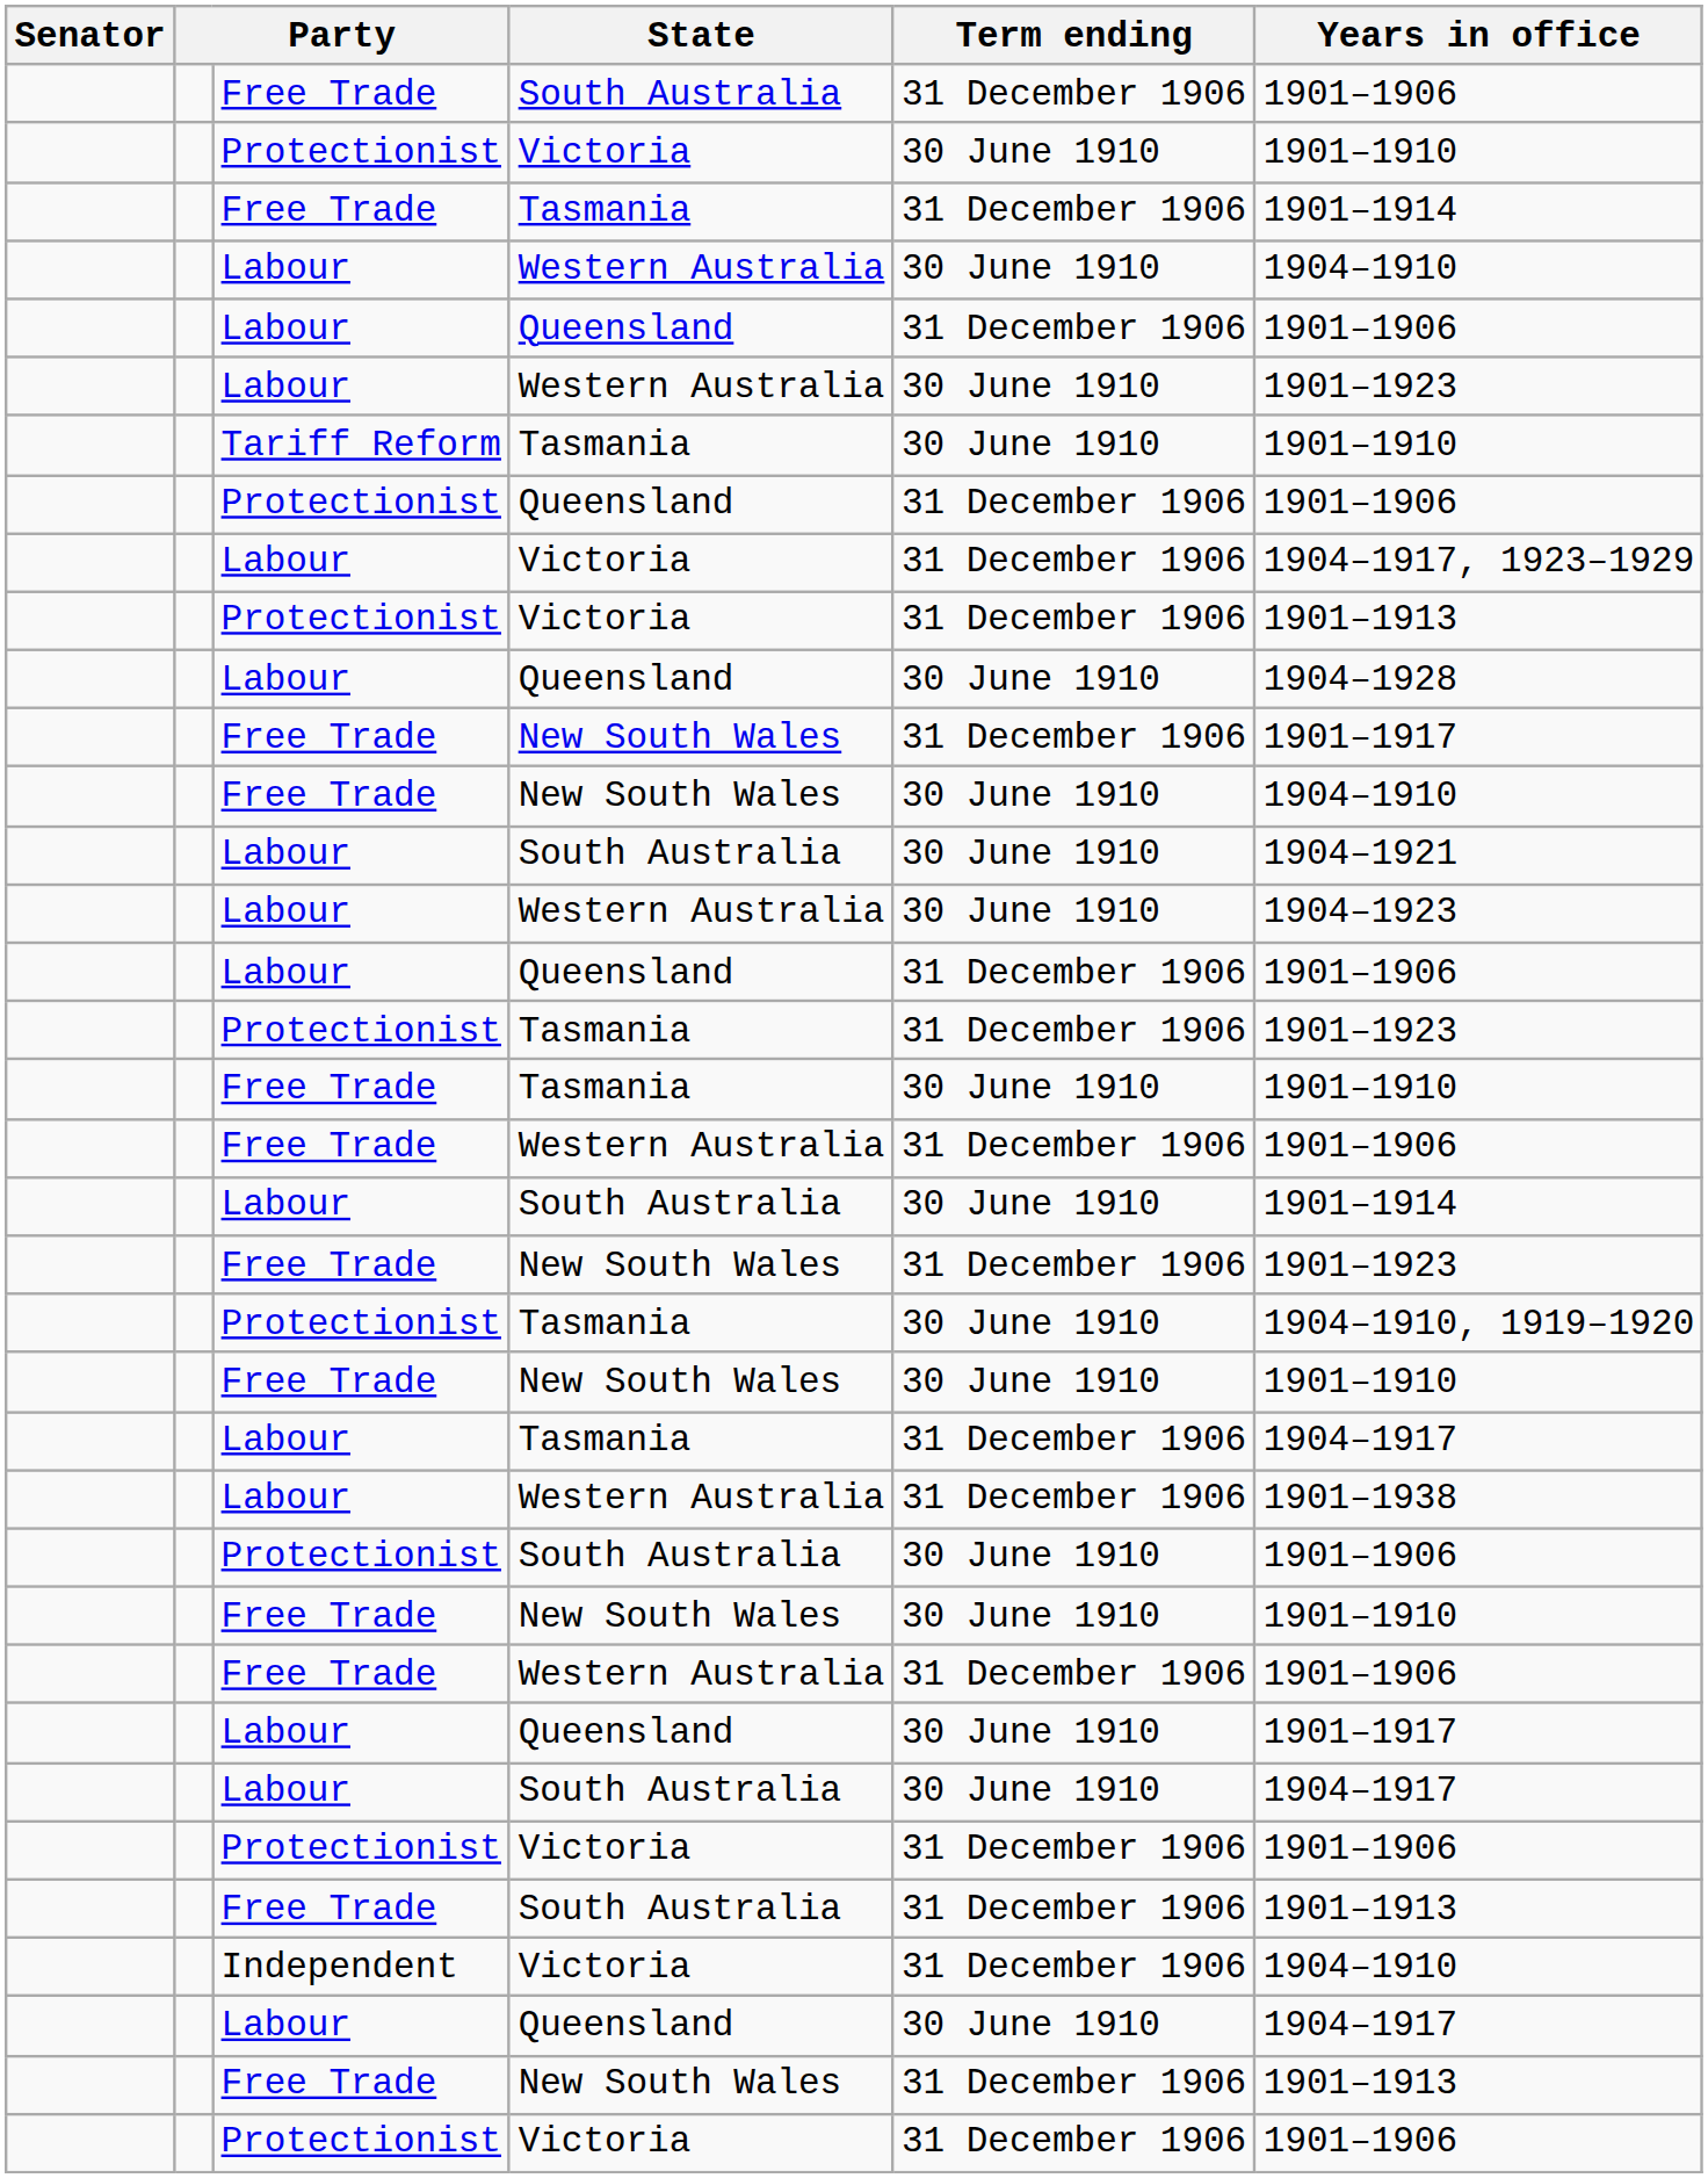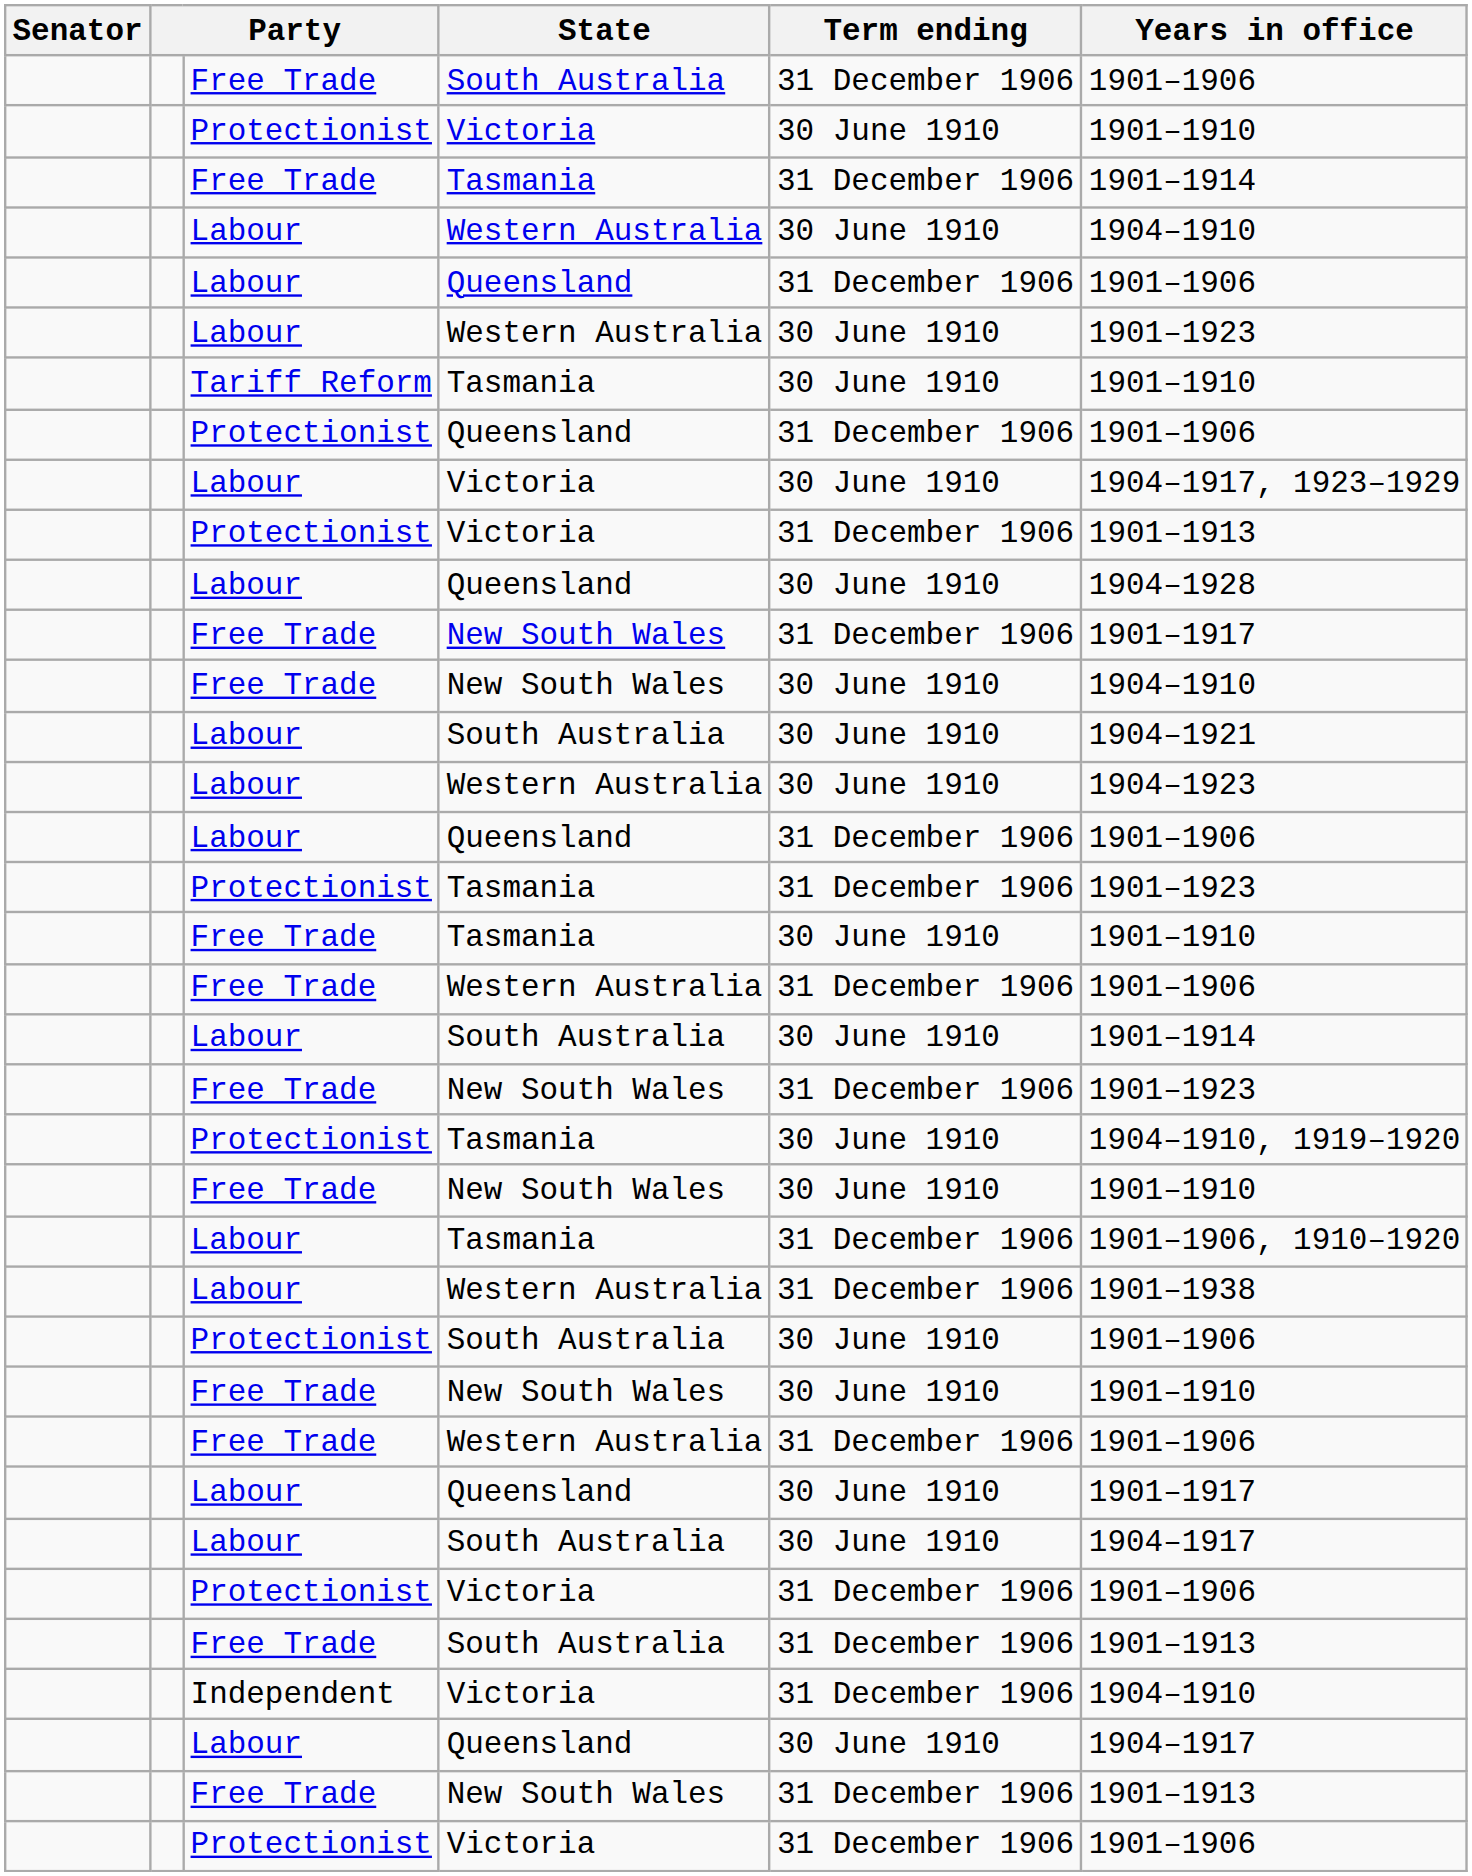 <table class="wikitable sortable">
 <tr>
 <th>Senator</th>
 <th colspan=2>Party</th>
 <th>State</th>
 <th>Term ending</th>
 <th>Years in office</th>
 </tr>
 <tr>
 <td></td>
 <td> </td>
 <td><a href='#'>Free Trade</a></td>
 <td><a href='#'>South Australia</a></td>
 <td>31 December 1906</td>
 <td>1901–1906</td>
 </tr>
 <tr>
 <td></td>
 <td> </td>
 <td><a href='#'>Protectionist</a></td>
 <td><a href='#'>Victoria</a></td>
 <td>30 June 1910</td>
 <td>1901–1910</td>
 </tr>
 <tr>
 <td></td>
 <td> </td>
 <td><a href='#'>Free Trade</a></td>
 <td><a href='#'>Tasmania</a></td>
 <td>31 December 1906</td>
 <td>1901–1914</td>
 </tr>
 <tr>
 <td></td>
 <td> </td>
 <td><a href='#'>Labour</a></td>
 <td><a href='#'>Western Australia</a></td>
 <td>30 June 1910</td>
 <td>1904–1910</td>
 </tr>
 <tr>
 <td></td>
 <td> </td>
 <td><a href='#'>Labour</a></td>
 <td><a href='#'>Queensland</a></td>
 <td>31 December 1906</td>
 <td>1901–1906</td>
 </tr>
 <tr>
 <td></td>
 <td> </td>
 <td><a href='#'>Labour</a></td>
 <td>Western Australia</td>
 <td>30 June 1910</td>
 <td>1901–1923</td>
 </tr>
 <tr>
 <td></td>
 <td> </td>
 <td><a href='#'>Tariff Reform</a></td>
 <td>Tasmania</td>
 <td>30 June 1910</td>
 <td>1901–1910</td>
 </tr>
 <tr>
 <td></td>
 <td> </td>
 <td><a href='#'>Protectionist</a></td>
 <td>Queensland</td>
 <td>31 December 1906</td>
 <td>1901–1906</td>
 </tr>
 <tr>
 <td></td>
 <td> </td>
 <td><a href='#'>Labour</a></td>
 <td>Victoria</td>
-<td>31 December 1906</td>
+<td>30 June 1910</td>
 <td>1904–1917, 1923–1929</td>
 </tr>
 <tr>
 <td></td>
 <td> </td>
 <td><a href='#'>Protectionist</a></td>
 <td>Victoria</td>
 <td>31 December 1906</td>
 <td>1901–1913</td>
 </tr>
 <tr>
 <td></td>
 <td> </td>
 <td><a href='#'>Labour</a></td>
 <td>Queensland</td>
 <td>30 June 1910</td>
 <td>1904–1928</td>
 </tr>
 <tr>
 <td></td>
 <td> </td>
 <td><a href='#'>Free Trade</a></td>
 <td><a href='#'>New South Wales</a></td>
 <td>31 December 1906</td>
 <td>1901–1917</td>
 </tr>
 <tr>
 <td></td>
 <td> </td>
 <td><a href='#'>Free Trade</a></td>
 <td>New South Wales</td>
 <td>30 June 1910</td>
 <td>1904–1910</td>
 </tr>
 <tr>
 <td></td>
 <td> </td>
 <td><a href='#'>Labour</a></td>
 <td>South Australia</td>
 <td>30 June 1910</td>
 <td>1904–1921</td>
 </tr>
 <tr>
 <td></td>
 <td> </td>
 <td><a href='#'>Labour</a></td>
 <td>Western Australia</td>
 <td>30 June 1910</td>
 <td>1904–1923</td>
 </tr>
 <tr>
 <td></td>
 <td> </td>
 <td><a href='#'>Labour</a></td>
 <td>Queensland</td>
 <td>31 December 1906</td>
 <td>1901–1906</td>
 </tr>
 <tr>
 <td></td>
 <td> </td>
 <td><a href='#'>Protectionist</a></td>
 <td>Tasmania</td>
 <td>31 December 1906</td>
 <td>1901–1923</td>
 </tr>
 <tr>
 <td></td>
 <td> </td>
 <td><a href='#'>Free Trade</a></td>
 <td>Tasmania</td>
 <td>30 June 1910</td>
 <td>1901–1910</td>
 </tr>
 <tr>
 <td></td>
 <td> </td>
 <td><a href='#'>Free Trade</a></td>
 <td>Western Australia</td>
 <td>31 December 1906</td>
 <td>1901–1906</td>
 </tr>
 <tr>
 <td></td>
 <td> </td>
 <td><a href='#'>Labour</a></td>
 <td>South Australia</td>
 <td>30 June 1910</td>
 <td>1901–1914</td>
 </tr>
 <tr>
 <td></td>
 <td> </td>
 <td><a href='#'>Free Trade</a></td>
 <td>New South Wales</td>
 <td>31 December 1906</td>
 <td>1901–1923</td>
 </tr>
 <tr>
 <td></td>
 <td> </td>
 <td><a href='#'>Protectionist</a></td>
 <td>Tasmania</td>
 <td>30 June 1910</td>
 <td>1904–1910, 1919–1920</td>
 </tr>
 <tr>
 <td></td>
 <td> </td>
 <td><a href='#'>Free Trade</a></td>
 <td>New South Wales</td>
 <td>30 June 1910</td>
 <td>1901–1910</td>
 </tr>
 <tr>
 <td></td>
 <td> </td>
 <td><a href='#'>Labour</a></td>
 <td>Tasmania</td>
 <td>31 December 1906</td>
-<td>1904–1917</td>
+<td>1901–1906, 1910–1920</td>
 </tr>
 <tr>
 <td></td>
 <td> </td>
 <td><a href='#'>Labour</a></td>
 <td>Western Australia</td>
 <td>31 December 1906</td>
 <td>1901–1938</td>
 </tr>
 <tr>
 <td></td>
 <td> </td>
 <td><a href='#'>Protectionist</a></td>
 <td>South Australia</td>
 <td>30 June 1910</td>
 <td>1901–1906</td>
 </tr>
 <tr>
 <td></td>
 <td> </td>
 <td><a href='#'>Free Trade</a></td>
 <td>New South Wales</td>
 <td>30 June 1910</td>
 <td>1901–1910</td>
 </tr>
 <tr>
 <td></td>
 <td> </td>
 <td><a href='#'>Free Trade</a></td>
 <td>Western Australia</td>
 <td>31 December 1906</td>
 <td>1901–1906</td>
 </tr>
 <tr>
 <td></td>
 <td> </td>
 <td><a href='#'>Labour</a></td>
 <td>Queensland</td>
 <td>30 June 1910</td>
 <td>1901–1917</td>
 </tr>
 <tr>
 <td></td>
 <td> </td>
 <td><a href='#'>Labour</a></td>
 <td>South Australia</td>
 <td>30 June 1910</td>
 <td>1904–1917</td>
 </tr>
 <tr>
 <td></td>
 <td> </td>
 <td><a href='#'>Protectionist</a></td>
 <td>Victoria</td>
 <td>31 December 1906</td>
 <td>1901–1906</td>
 </tr>
 <tr>
 <td></td>
 <td> </td>
 <td><a href='#'>Free Trade</a></td>
 <td>South Australia</td>
 <td>31 December 1906</td>
 <td>1901–1913</td>
 </tr>
 <tr>
 <td></td>
 <td> </td>
 <td>Independent </td>
 <td>Victoria</td>
 <td>31 December 1906</td>
 <td>1904–1910</td>
 </tr>
 <tr>
 <td></td>
 <td> </td>
 <td><a href='#'>Labour</a></td>
 <td>Queensland</td>
 <td>30 June 1910</td>
 <td>1904–1917</td>
 </tr>
 <tr>
 <td></td>
 <td> </td>
 <td><a href='#'>Free Trade</a></td>
 <td>New South Wales</td>
 <td>31 December 1906</td>
 <td>1901–1913</td>
 </tr>
 <tr>
 <td></td>
 <td> </td>
 <td><a href='#'>Protectionist</a></td>
 <td>Victoria</td>
 <td>31 December 1906</td>
 <td>1901–1906</td>
 </tr>
 </table>
